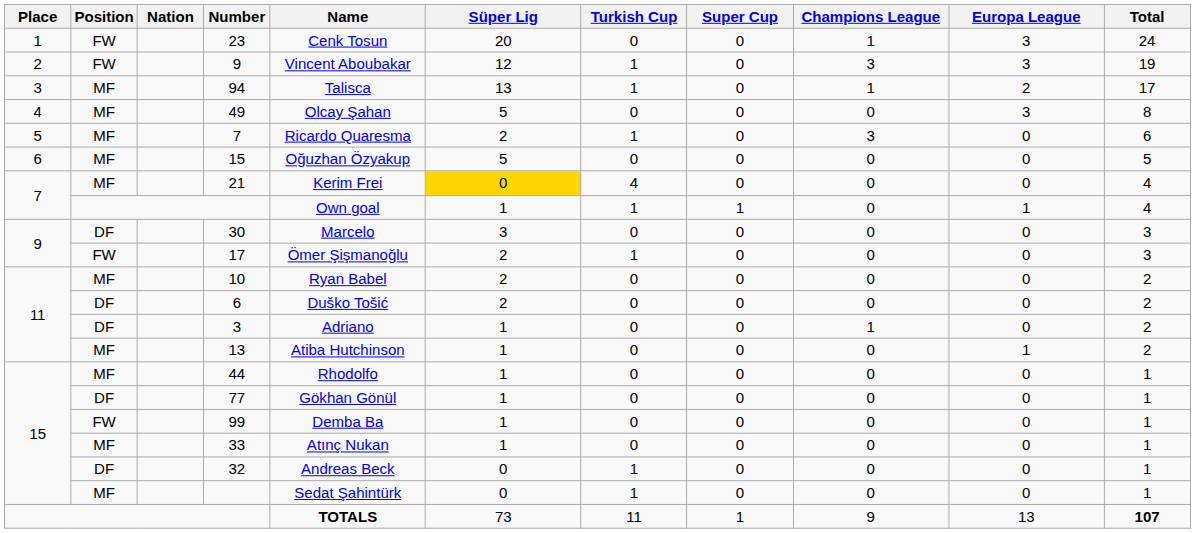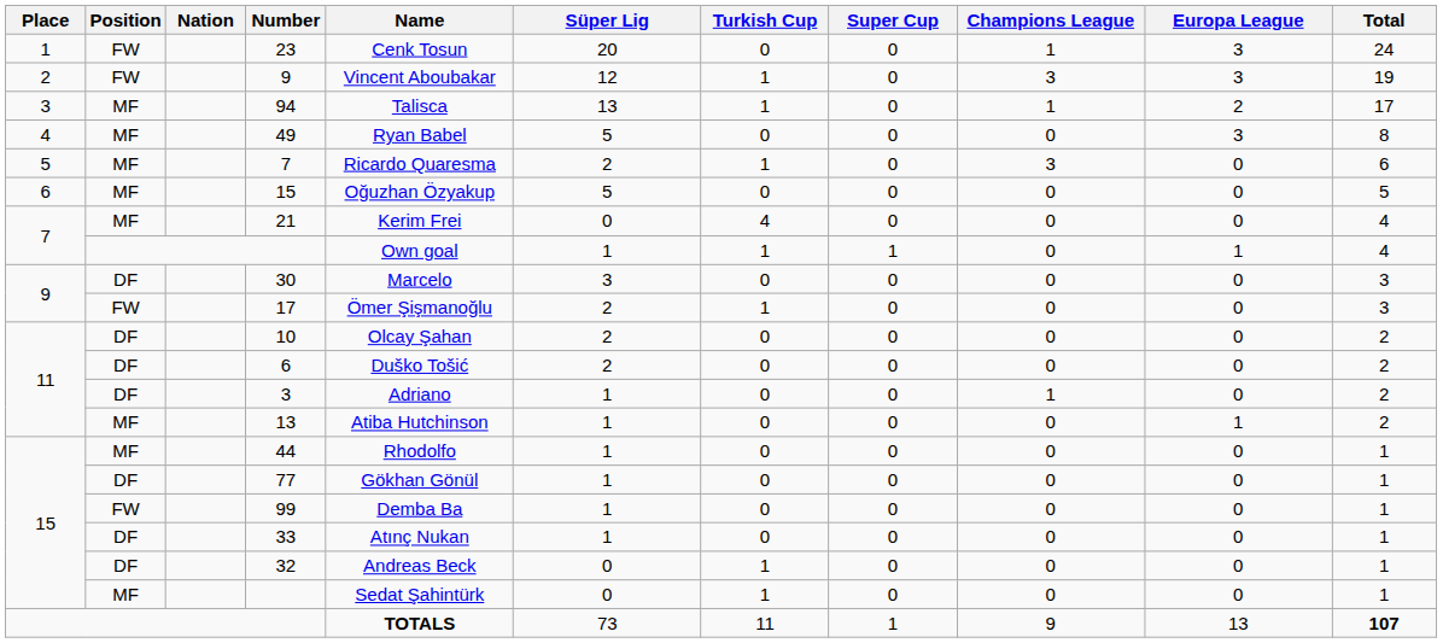 <table class="wikitable" style="font-size: 95%; text-align: center;">
 <tr>
 <th width=60>Place</th>
 <th width=60>Position</th>
 <th width=60>Nation</th>
 <th width=60>Number</th>
 <th width=150>Name</th>
 <th width=150><a href='#'>Süper Lig</a></th>
 <th width=100><a href='#'>Turkish Cup</a></th>
 <th width=100><a href='#'>Super Cup</a></th>
 <th width=150><a href='#'>Champions League</a></th>
 <th width=150><a href='#'>Europa League</a></th>
 <th width=80>Total</th>
 </tr>
 <tr>
 <td>1</td>
 <td>FW</td>
 <td></td>
 <td>23</td>
 <td><a href='#'>Cenk Tosun</a></td>
 <td>20</td>
 <td>0</td>
 <td>0</td>
 <td>1</td>
 <td>3</td>
 <td>24</td>
 </tr>
 <tr>
 <td>2</td>
 <td>FW</td>
 <td></td>
 <td>9</td>
 <td><a href='#'>Vincent Aboubakar</a></td>
 <td>12</td>
 <td>1</td>
 <td>0</td>
 <td>3</td>
 <td>3</td>
 <td>19</td>
 </tr>
 <tr>
 <td>3</td>
 <td>MF</td>
 <td></td>
 <td>94</td>
 <td><a href='#'>Talisca</a></td>
 <td>13</td>
 <td>1</td>
 <td>0</td>
 <td>1</td>
 <td>2</td>
 <td>17</td>
 </tr>
 <tr>
 <td>4</td>
 <td>MF</td>
 <td></td>
 <td>49</td>
-<td><a href='#'>Olcay Şahan</a></td>
+<td><a href='#'>Ryan Babel</a></td>
 <td>5</td>
 <td>0</td>
 <td>0</td>
 <td>0</td>
 <td>3</td>
 <td>8</td>
 </tr>
 <tr>
 <td>5</td>
 <td>MF</td>
 <td></td>
 <td>7</td>
 <td><a href='#'>Ricardo Quaresma</a></td>
 <td>2</td>
 <td>1</td>
 <td>0</td>
 <td>3</td>
 <td>0</td>
 <td>6</td>
 </tr>
 <tr>
 <td>6</td>
 <td>MF</td>
 <td></td>
 <td>15</td>
 <td><a href='#'>Oğuzhan Özyakup</a></td>
 <td>5</td>
 <td>0</td>
 <td>0</td>
 <td>0</td>
 <td>0</td>
 <td>5</td>
 </tr>
 <tr>
 <td rowspan="2">7</td>
 <td>MF</td>
 <td></td>
 <td>21</td>
 <td><a href='#'>Kerim Frei</a></td>
-<td style="background: gold;">0</td>
+<td>0</td>
 <td>4</td>
 <td>0</td>
 <td>0</td>
 <td>0</td>
 <td>4</td>
 </tr>
 <tr>
 <td colspan="3"></td>
 <td><a href='#'>Own goal</a></td>
 <td>1</td>
 <td>1</td>
 <td>1</td>
 <td>0</td>
 <td>1</td>
 <td>4</td>
 </tr>
 <tr>
 <td rowspan="2">9</td>
 <td>DF</td>
 <td></td>
 <td>30</td>
 <td><a href='#'>Marcelo</a></td>
 <td>3</td>
 <td>0</td>
 <td>0</td>
 <td>0</td>
 <td>0</td>
 <td>3</td>
 </tr>
 <tr>
 <td>FW</td>
 <td></td>
 <td>17</td>
 <td><a href='#'>Ömer Şişmanoğlu</a></td>
 <td>2</td>
 <td>1</td>
 <td>0</td>
 <td>0</td>
 <td>0</td>
 <td>3</td>
 </tr>
 <tr>
 <td rowspan="4">11</td>
-<td>MF</td>
+<td>DF</td>
 <td></td>
 <td>10</td>
-<td><a href='#'>Ryan Babel</a></td>
+<td><a href='#'>Olcay Şahan</a></td>
 <td>2</td>
 <td>0</td>
 <td>0</td>
 <td>0</td>
 <td>0</td>
 <td>2</td>
 </tr>
 <tr>
 <td>DF</td>
 <td></td>
 <td>6</td>
 <td><a href='#'>Duško Tošić</a></td>
 <td>2</td>
 <td>0</td>
 <td>0</td>
 <td>0</td>
 <td>0</td>
 <td>2</td>
 </tr>
 <tr>
 <td>DF</td>
 <td></td>
 <td>3</td>
 <td><a href='#'>Adriano</a></td>
 <td>1</td>
 <td>0</td>
 <td>0</td>
 <td>1</td>
 <td>0</td>
 <td>2</td>
 </tr>
 <tr>
 <td>MF</td>
 <td></td>
 <td>13</td>
 <td><a href='#'>Atiba Hutchinson</a></td>
 <td>1</td>
 <td>0</td>
 <td>0</td>
 <td>0</td>
 <td>1</td>
 <td>2</td>
 </tr>
 <tr>
 <td rowspan="6">15</td>
 <td>MF</td>
 <td></td>
 <td>44</td>
 <td><a href='#'>Rhodolfo</a></td>
 <td>1</td>
 <td>0</td>
 <td>0</td>
 <td>0</td>
 <td>0</td>
 <td>1</td>
 </tr>
 <tr>
 <td>DF</td>
 <td></td>
 <td>77</td>
 <td><a href='#'>Gökhan Gönül</a></td>
 <td>1</td>
 <td>0</td>
 <td>0</td>
 <td>0</td>
 <td>0</td>
 <td>1</td>
 </tr>
 <tr>
 <td>FW</td>
 <td></td>
 <td>99</td>
 <td><a href='#'>Demba Ba</a></td>
 <td>1</td>
 <td>0</td>
 <td>0</td>
 <td>0</td>
 <td>0</td>
 <td>1</td>
 </tr>
 <tr>
-<td>MF</td>
+<td>DF</td>
 <td></td>
 <td>33</td>
 <td><a href='#'>Atınç Nukan</a></td>
 <td>1</td>
 <td>0</td>
 <td>0</td>
 <td>0</td>
 <td>0</td>
 <td>1</td>
 </tr>
 <tr>
 <td>DF</td>
 <td></td>
 <td>32</td>
 <td><a href='#'>Andreas Beck</a></td>
 <td>0</td>
 <td>1</td>
 <td>0</td>
 <td>0</td>
 <td>0</td>
 <td>1</td>
 </tr>
 <tr>
 <td>MF</td>
 <td></td>
 <td></td>
 <td><a href='#'>Sedat Şahintürk</a></td>
 <td>0</td>
 <td>1</td>
 <td>0</td>
 <td>0</td>
 <td>0</td>
 <td>1</td>
 </tr>
 <tr>
 <td colspan="4"></td>
 <td><strong>TOTALS</strong></td>
 <td>73</td>
 <td>11</td>
 <td>1</td>
 <td>9</td>
 <td>13</td>
 <td><strong>107</strong></td>
 </tr>
 </table>
